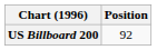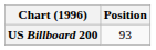 <table class="wikitable plainrowheaders" style="text-align:center">
 <tr>
 <th scope="col">Chart (1996)</th>
 <th scope="col">Position</th>
 </tr>
 <tr>
 <th scope="row">US <em>Billboard</em> 200</th>
-<td>92</td>
+<td>93</td>
 </tr>
 </table>
